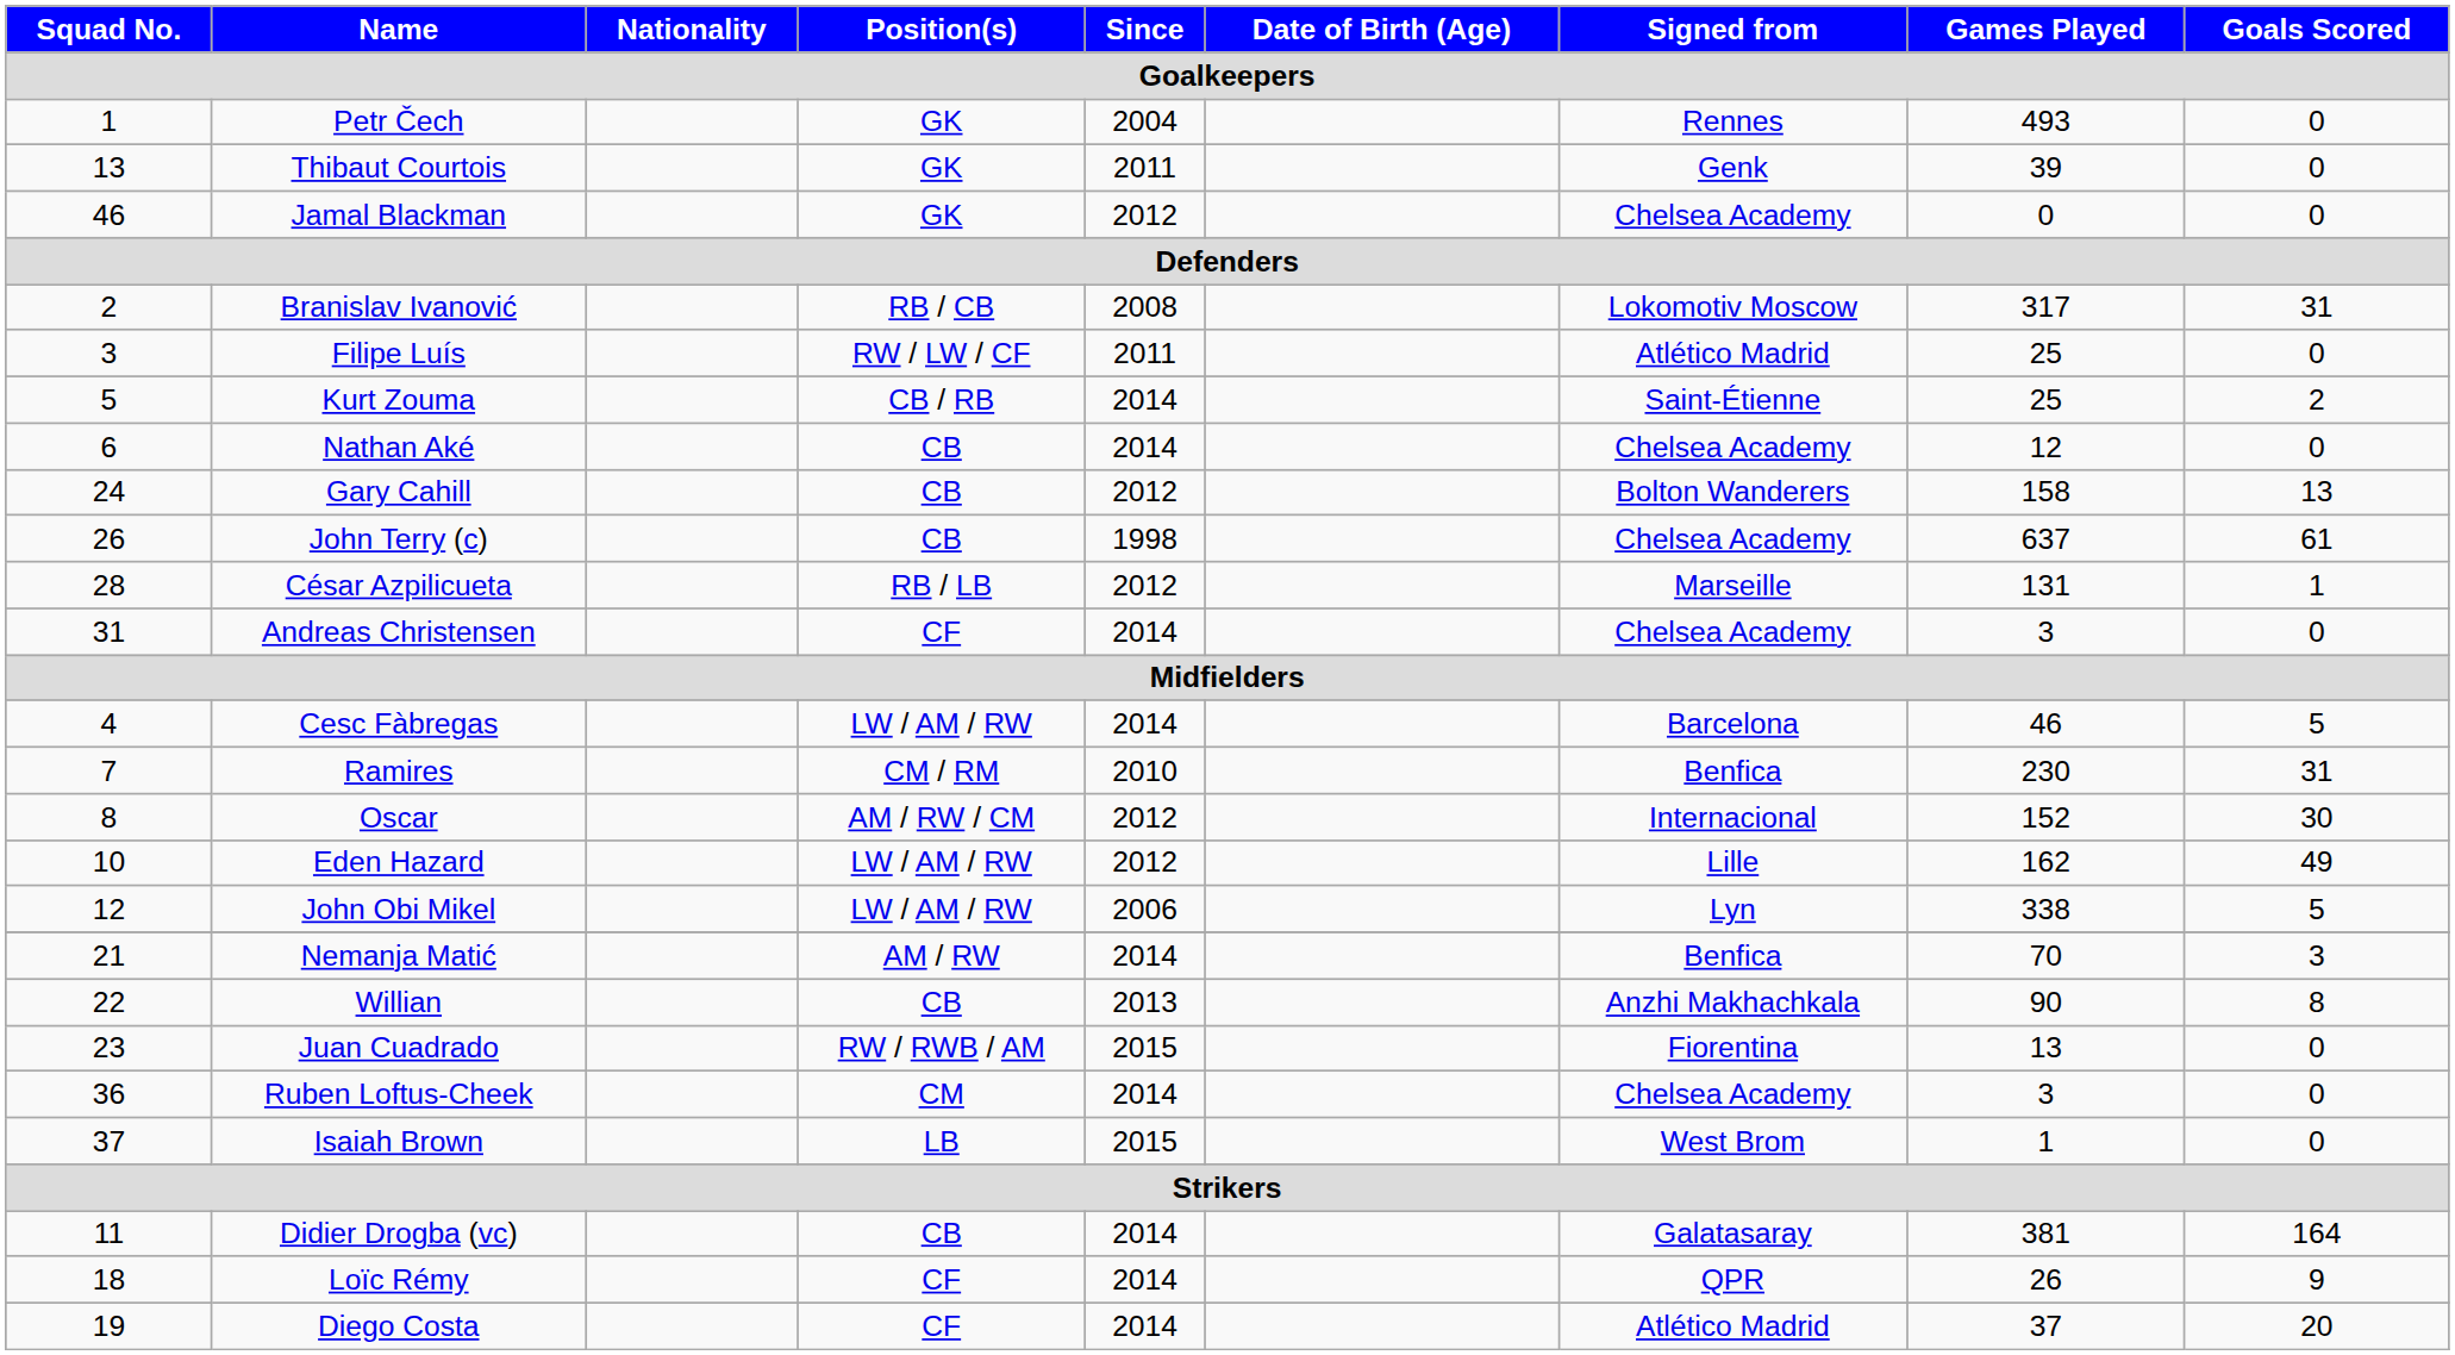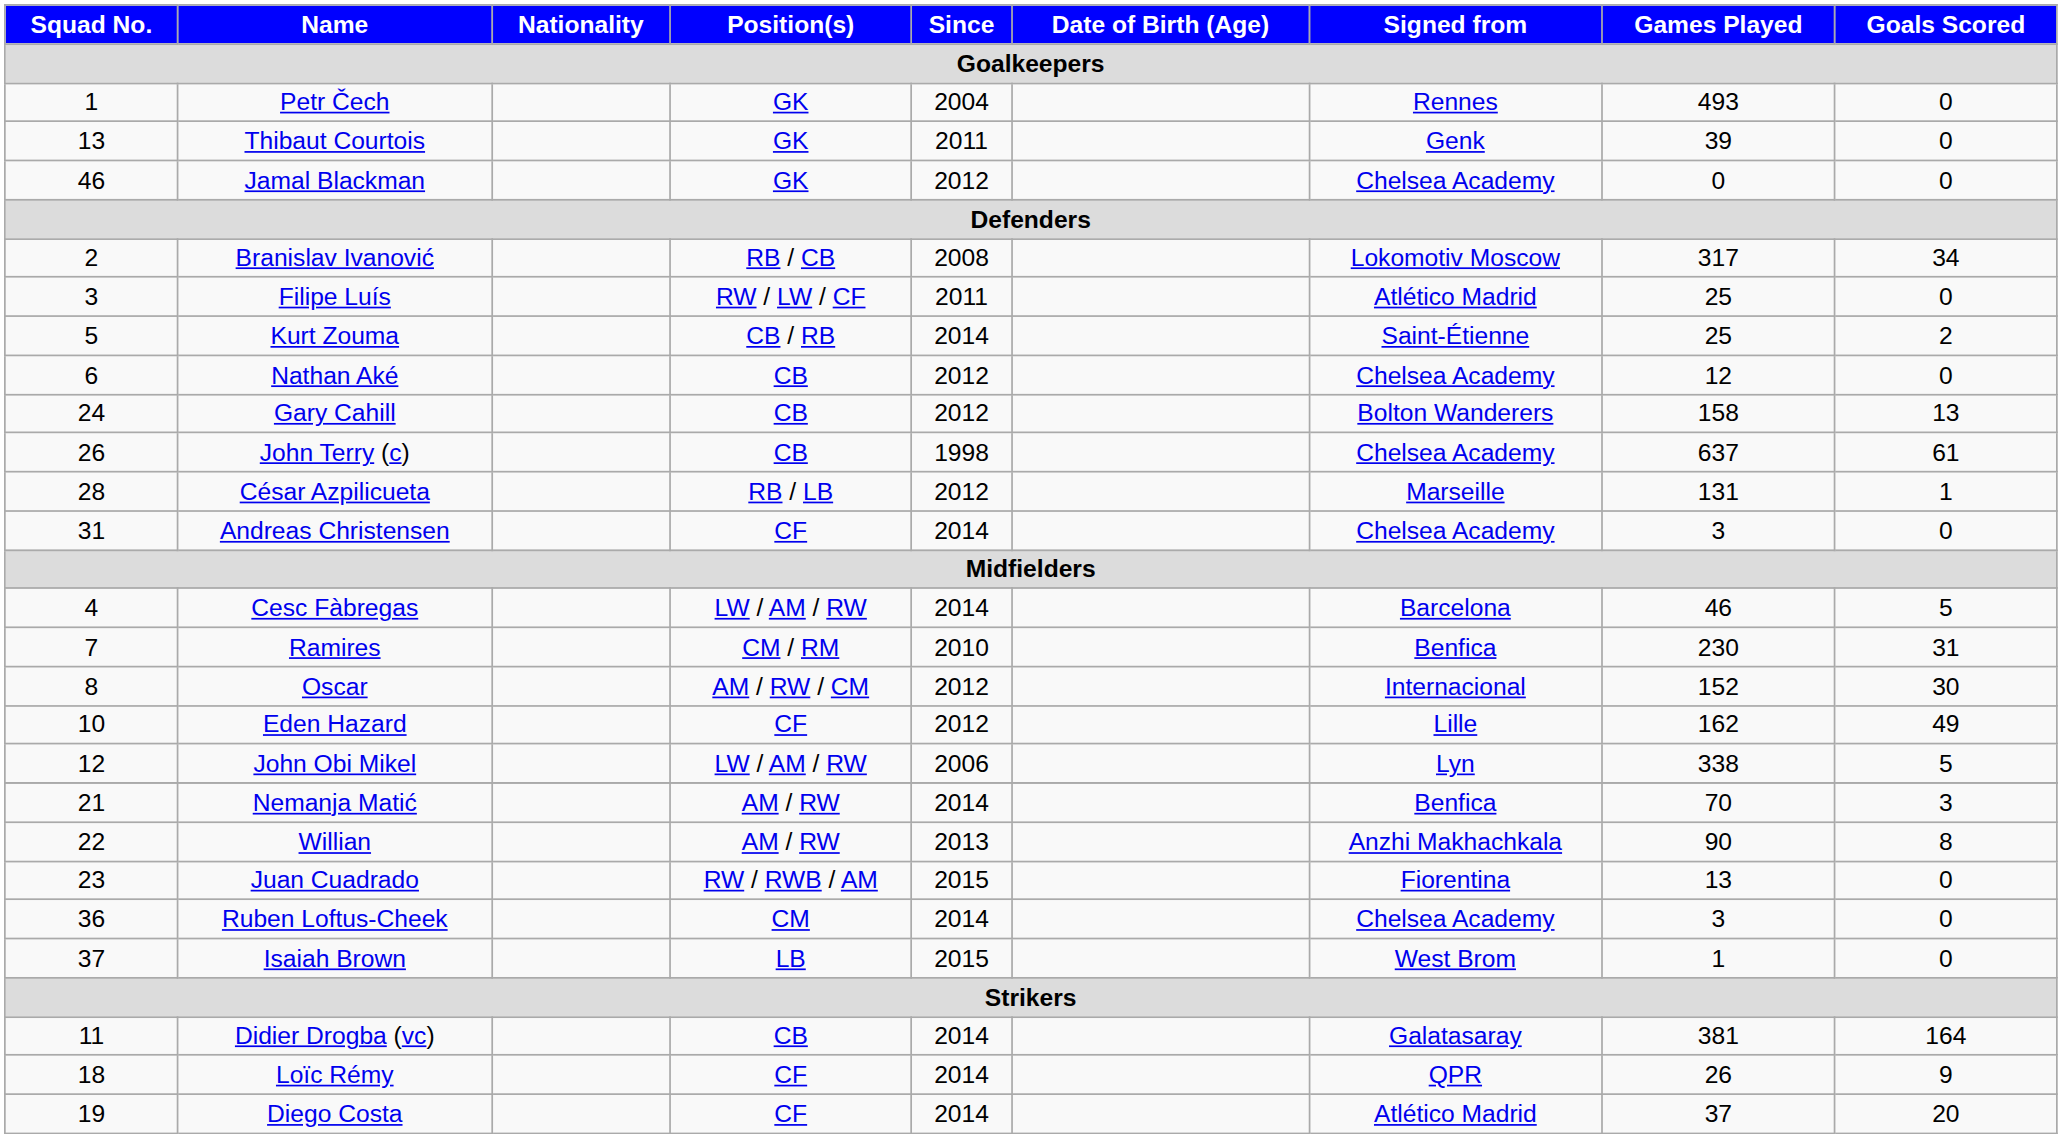 <table class="wikitable" style="text-align:center; font-size:90%; width:95%">
 <tr>
 <th style="background:#00f; color:white; text-align:center;">Squad No.</th>
 <th style="background:#00f; color:white; text-align:center;">Name</th>
 <th style="background:#00f; color:white; text-align:center;">Nationality</th>
 <th style="background:#00f; color:white; text-align:center;">Position(s)</th>
 <th style="background:#00f; color:white; text-align:center;">Since</th>
 <th style="background:#00f; color:white; text-align:center;">Date of Birth (Age)</th>
 <th style="background:#00f; color:white; text-align:center;">Signed from</th>
 <th style="background:#00f; color:white; text-align:center;">Games Played</th>
 <th style="background:#00f; color:white; text-align:center;">Goals Scored</th>
 </tr>
 <tr>
 <th colspan="9" style="background:#dcdcdc; text-align:center;">Goalkeepers</th>
 </tr>
 <tr>
 <td>1</td>
 <td><a href='#'>Petr Čech</a></td>
 <td></td>
 <td><a href='#'>GK</a></td>
 <td>2004</td>
 <td></td>
 <td> <a href='#'>Rennes</a></td>
 <td>493</td>
 <td>0</td>
 </tr>
 <tr>
 <td>13</td>
 <td><a href='#'>Thibaut Courtois</a></td>
 <td></td>
 <td><a href='#'>GK</a></td>
 <td>2011</td>
 <td></td>
 <td> <a href='#'>Genk</a></td>
 <td>39</td>
 <td>0</td>
 </tr>
 <tr>
 <td>46</td>
 <td><a href='#'>Jamal Blackman</a></td>
 <td></td>
 <td><a href='#'>GK</a></td>
 <td>2012</td>
 <td></td>
 <td><a href='#'>Chelsea Academy</a></td>
 <td>0</td>
 <td>0</td>
 </tr>
 <tr>
 <th colspan="9" style="background:#dcdcdc; text-align:center;">Defenders</th>
 </tr>
 <tr>
 <td>2</td>
 <td><a href='#'>Branislav Ivanović</a></td>
 <td></td>
 <td><a href='#'>RB</a> / <a href='#'>CB</a></td>
 <td>2008</td>
 <td></td>
 <td> <a href='#'>Lokomotiv Moscow</a></td>
 <td>317</td>
-<td>31</td>
+<td>34</td>
 </tr>
 <tr>
 <td>3</td>
 <td><a href='#'>Filipe Luís</a></td>
 <td></td>
 <td><a href='#'>RW</a> / <a href='#'>LW</a> / <a href='#'>CF</a></td>
 <td>2011</td>
 <td></td>
 <td> <a href='#'>Atlético Madrid</a></td>
 <td>25</td>
 <td>0</td>
 </tr>
 <tr>
 <td>5</td>
 <td><a href='#'>Kurt Zouma</a></td>
 <td></td>
 <td><a href='#'>CB</a> / <a href='#'>RB</a></td>
 <td>2014</td>
 <td></td>
 <td> <a href='#'>Saint-Étienne</a></td>
 <td>25</td>
 <td>2</td>
 </tr>
 <tr>
 <td>6</td>
 <td><a href='#'>Nathan Aké</a></td>
 <td></td>
 <td><a href='#'>CB</a></td>
-<td>2014</td>
+<td>2012</td>
 <td></td>
 <td><a href='#'>Chelsea Academy</a></td>
 <td>12</td>
 <td>0</td>
 </tr>
 <tr>
 <td>24</td>
 <td><a href='#'>Gary Cahill</a></td>
 <td></td>
 <td><a href='#'>CB</a></td>
 <td>2012</td>
 <td></td>
 <td> <a href='#'>Bolton Wanderers</a></td>
 <td>158</td>
 <td>13</td>
 </tr>
 <tr>
 <td>26</td>
 <td><a href='#'>John Terry</a> (<a href='#'>c</a>)</td>
 <td></td>
 <td><a href='#'>CB</a></td>
 <td>1998</td>
 <td></td>
 <td><a href='#'>Chelsea Academy</a></td>
 <td>637</td>
 <td>61</td>
 </tr>
 <tr>
 <td>28</td>
 <td><a href='#'>César Azpilicueta</a></td>
 <td></td>
 <td><a href='#'>RB</a> / <a href='#'>LB</a></td>
 <td>2012</td>
 <td></td>
 <td> <a href='#'>Marseille</a></td>
 <td>131</td>
 <td>1</td>
 </tr>
 <tr>
 <td>31</td>
 <td><a href='#'>Andreas Christensen</a></td>
 <td></td>
 <td><a href='#'>CF</a></td>
 <td>2014</td>
 <td></td>
 <td><a href='#'>Chelsea Academy</a></td>
 <td>3</td>
 <td>0</td>
 </tr>
 <tr>
 <th colspan="10" style="background:#dcdcdc; text-align:center;">Midfielders</th>
 </tr>
 <tr>
 <td>4</td>
 <td><a href='#'>Cesc Fàbregas</a></td>
 <td></td>
 <td><a href='#'>LW</a> / <a href='#'>AM</a> / <a href='#'>RW</a></td>
 <td>2014</td>
 <td></td>
 <td> <a href='#'>Barcelona</a></td>
 <td>46</td>
 <td>5</td>
 </tr>
 <tr>
 <td>7</td>
 <td><a href='#'>Ramires</a></td>
 <td></td>
 <td><a href='#'>CM</a> / <a href='#'>RM</a></td>
 <td>2010</td>
 <td></td>
 <td> <a href='#'>Benfica</a></td>
 <td>230</td>
 <td>31</td>
 </tr>
 <tr>
 <td>8</td>
 <td><a href='#'>Oscar</a></td>
 <td></td>
 <td><a href='#'>AM</a> / <a href='#'>RW</a> / <a href='#'>CM</a></td>
 <td>2012</td>
 <td></td>
 <td> <a href='#'>Internacional</a></td>
 <td>152</td>
 <td>30</td>
 </tr>
 <tr>
 <td>10</td>
 <td><a href='#'>Eden Hazard</a></td>
 <td></td>
-<td><a href='#'>LW</a> / <a href='#'>AM</a> / <a href='#'>RW</a></td>
+<td><a href='#'>CF</a></td>
 <td>2012</td>
 <td></td>
 <td> <a href='#'>Lille</a></td>
 <td>162</td>
 <td>49</td>
 </tr>
 <tr>
 <td>12</td>
 <td><a href='#'>John Obi Mikel</a></td>
 <td></td>
 <td><a href='#'>LW</a> / <a href='#'>AM</a> / <a href='#'>RW</a></td>
 <td>2006</td>
 <td></td>
 <td> <a href='#'>Lyn</a></td>
 <td>338</td>
 <td>5</td>
 </tr>
 <tr>
 </tr>
 <tr>
 <td>21</td>
 <td><a href='#'>Nemanja Matić</a></td>
 <td></td>
 <td><a href='#'>AM</a> / <a href='#'>RW</a></td>
 <td>2014</td>
 <td></td>
 <td> <a href='#'>Benfica</a></td>
 <td>70</td>
 <td>3</td>
 </tr>
 <tr>
 <td>22</td>
 <td><a href='#'>Willian</a></td>
 <td></td>
-<td><a href='#'>CB</a></td>
+<td><a href='#'>AM</a> / <a href='#'>RW</a></td>
 <td>2013</td>
 <td></td>
 <td> <a href='#'>Anzhi Makhachkala</a></td>
 <td>90</td>
 <td>8</td>
 </tr>
 <tr>
 <td>23</td>
 <td><a href='#'>Juan Cuadrado</a></td>
 <td></td>
 <td><a href='#'>RW</a> / <a href='#'>RWB</a> / <a href='#'>AM</a></td>
 <td>2015</td>
 <td></td>
 <td> <a href='#'>Fiorentina</a></td>
 <td>13</td>
 <td>0</td>
 </tr>
 <tr>
 <td>36</td>
 <td><a href='#'>Ruben Loftus-Cheek</a></td>
 <td></td>
 <td><a href='#'>CM</a></td>
 <td>2014</td>
 <td></td>
 <td><a href='#'>Chelsea Academy</a></td>
 <td>3</td>
 <td>0</td>
 </tr>
 <tr>
 <td>37</td>
 <td><a href='#'>Isaiah Brown</a></td>
 <td></td>
 <td><a href='#'>LB</a></td>
 <td>2015</td>
 <td></td>
 <td> <a href='#'>West Brom</a></td>
 <td>1</td>
 <td>0</td>
 </tr>
 <tr>
 <th colspan="10" style="background:#dcdcdc; text-align:center;">Strikers</th>
 </tr>
 <tr>
 <td>11</td>
 <td><a href='#'>Didier Drogba</a> (<a href='#'>vc</a>)</td>
 <td></td>
 <td><a href='#'>CB</a></td>
 <td>2014</td>
 <td></td>
 <td> <a href='#'>Galatasaray</a></td>
 <td>381</td>
 <td>164</td>
 </tr>
 <tr>
 <td>18</td>
 <td><a href='#'>Loïc Rémy</a></td>
 <td></td>
 <td><a href='#'>CF</a></td>
 <td>2014</td>
 <td></td>
 <td> <a href='#'>QPR</a></td>
 <td>26</td>
 <td>9</td>
 </tr>
 <tr>
 <td>19</td>
 <td><a href='#'>Diego Costa</a></td>
 <td></td>
 <td><a href='#'>CF</a></td>
 <td>2014</td>
 <td></td>
 <td> <a href='#'>Atlético Madrid</a></td>
 <td>37</td>
 <td>20</td>
 </tr>
 </table>
